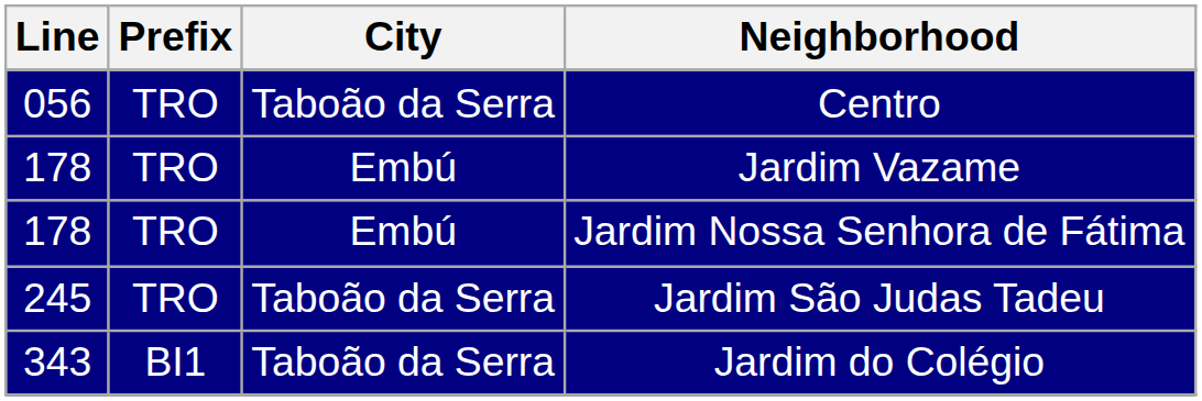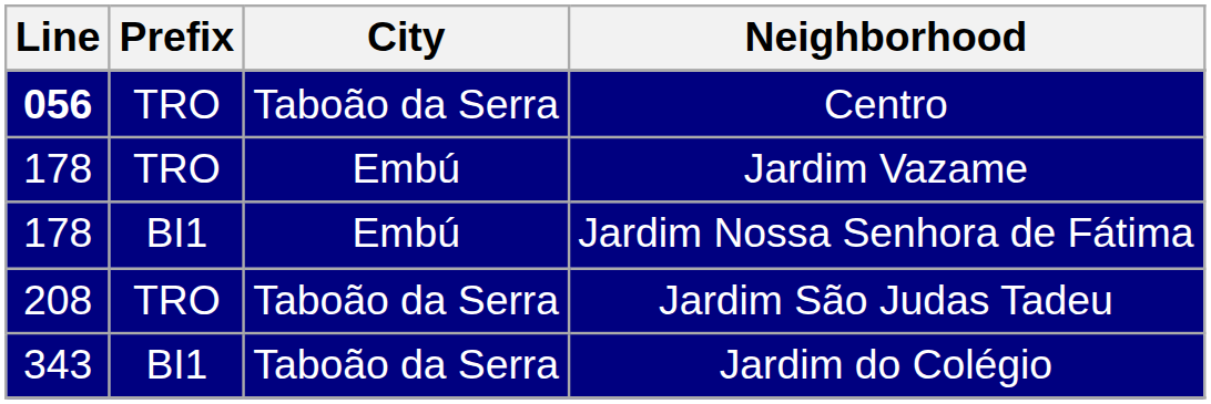 <table class="wikitable">
 <tr>
 <th align="center">Line</th>
 <th align="center">Prefix</th>
 <th align="center">City</th>
 <th align="center">Neighborhood</th>
 </tr>
 <tr>
 </tr>
 <tr>
-<td bgcolor="navy" align="center" style="color:white">056</td>
+<td bgcolor="navy" align="center" style="color:white"><strong>056</strong></td>
 <td bgcolor="navy" align="center" style="color:white">TRO</td>
 <td bgcolor="navy" align="center" style="color:white">Taboão da Serra</td>
 <td bgcolor="navy" align="center" style="color:white">Centro</td>
 </tr>
 <tr>
 <td bgcolor="navy" align="center" style="color:white">178</td>
 <td bgcolor="navy" align="center" style="color:white">TRO</td>
 <td bgcolor="navy" align="center" style="color:white">Embú</td>
 <td bgcolor="navy" align="center" style="color:white">Jardim Vazame</td>
 </tr>
 <tr>
 <td bgcolor="navy" align="center" style="color:white">178</td>
-<td bgcolor="navy" align="center" style="color:white">TRO</td>
+<td bgcolor="navy" align="center" style="color:white">BI1</td>
 <td bgcolor="navy" align="center" style="color:white">Embú</td>
 <td bgcolor="navy" align="center" style="color:white">Jardim Nossa Senhora de Fátima</td>
 </tr>
 <tr>
-<td bgcolor="navy" align="center" style="color:white">245</td>
+<td bgcolor="navy" align="center" style="color:white">208</td>
 <td bgcolor="navy" align="center" style="color:white">TRO</td>
 <td bgcolor="navy" align="center" style="color:white">Taboão da Serra</td>
 <td bgcolor="navy" align="center" style="color:white">Jardim São Judas Tadeu</td>
 </tr>
 <tr>
 <td bgcolor="navy" align="center" style="color:white">343</td>
 <td bgcolor="navy" align="center" style="color:white">BI1</td>
 <td bgcolor="navy" align="center" style="color:white">Taboão da Serra</td>
 <td bgcolor="navy" align="center" style="color:white">Jardim do Colégio</td>
 </tr>
 <tr>
 </tr>
 </table>
